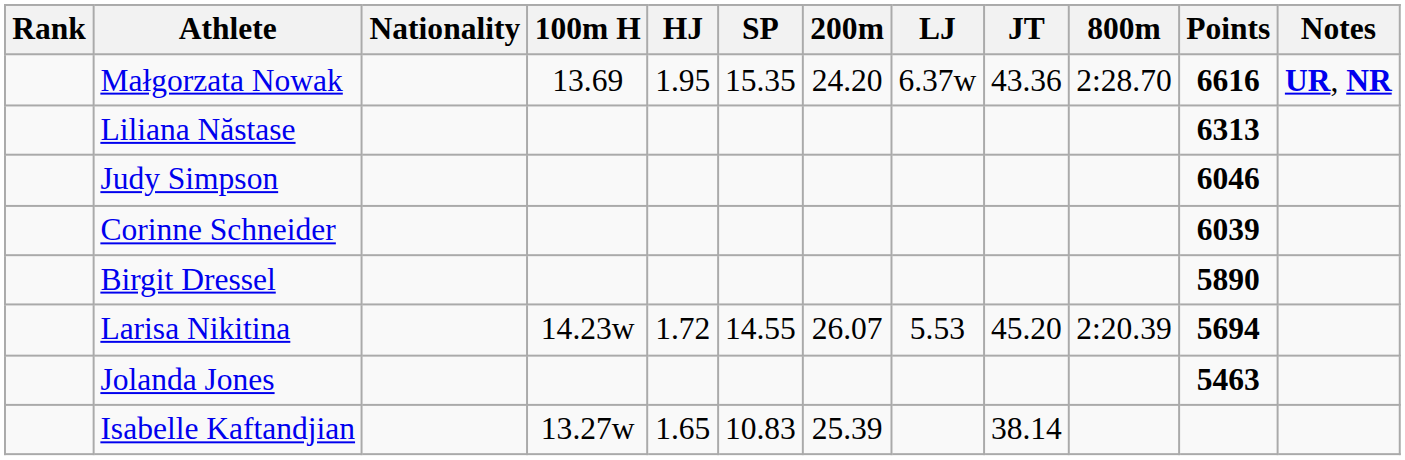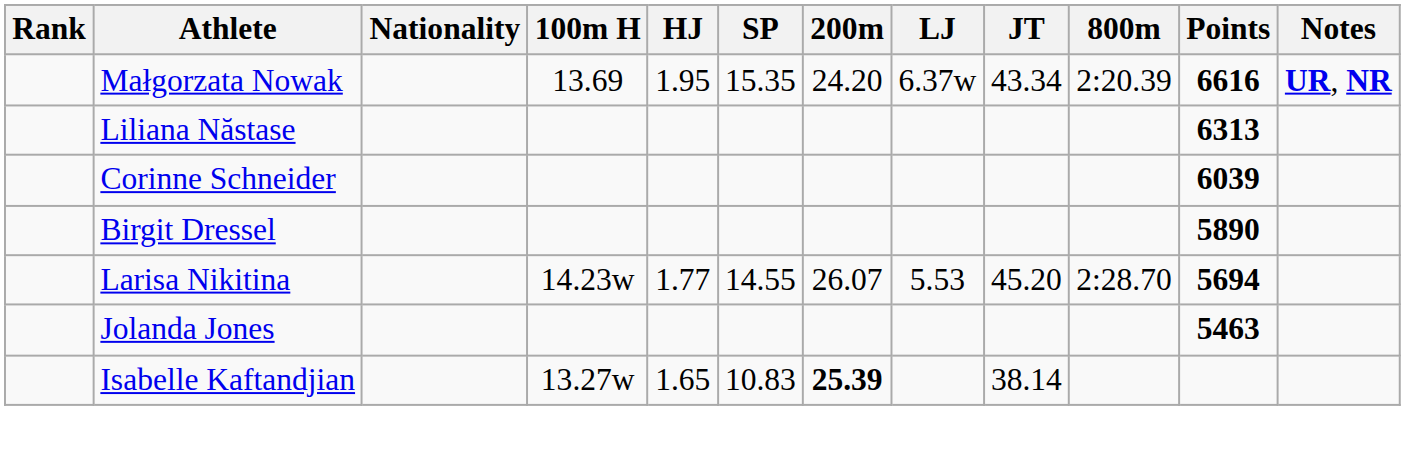 <table class="wikitable sortable" style="text-align:center">
 <tr>
 <th>Rank</th>
 <th>Athlete</th>
 <th>Nationality</th>
 <th>100m H</th>
 <th>HJ</th>
 <th>SP</th>
 <th>200m</th>
 <th>LJ</th>
 <th>JT</th>
 <th>800m</th>
 <th>Points</th>
 <th>Notes</th>
 </tr>
 <tr>
 <td></td>
 <td align=left><a href='#'>Małgorzata Nowak</a></td>
 <td align=left></td>
 <td>13.69</td>
 <td>1.95</td>
 <td>15.35</td>
 <td>24.20</td>
 <td>6.37w</td>
-<td>43.36</td>
-<td>2:28.70</td>
+<td>43.34</td>
+<td>2:20.39</td>
 <td><strong>6616</strong></td>
 <td><strong><a href='#'>UR</a></strong>, <strong><a href='#'>NR</a></strong></td>
 </tr>
 <tr>
 <td></td>
 <td align=left><a href='#'>Liliana Năstase</a></td>
 <td align=left></td>
 <td></td>
 <td></td>
 <td></td>
 <td></td>
 <td></td>
 <td></td>
 <td></td>
 <td><strong>6313</strong></td>
-<td></td>
-</tr>
-<tr>
-<td></td>
-<td align=left><a href='#'>Judy Simpson</a></td>
-<td align=left></td>
-<td></td>
-<td></td>
-<td></td>
-<td></td>
-<td></td>
-<td></td>
-<td></td>
-<td><strong>6046</strong></td>
 <td></td>
 </tr>
 <tr>
 <td></td>
 <td align=left><a href='#'>Corinne Schneider</a></td>
 <td align=left></td>
 <td></td>
 <td></td>
 <td></td>
 <td></td>
 <td></td>
 <td></td>
 <td></td>
 <td><strong>6039</strong></td>
 <td></td>
 </tr>
 <tr>
 <td></td>
 <td align=left><a href='#'>Birgit Dressel</a></td>
 <td align=left></td>
 <td></td>
 <td></td>
 <td></td>
 <td></td>
 <td></td>
 <td></td>
 <td></td>
 <td><strong>5890</strong></td>
 <td></td>
 </tr>
 <tr>
 <td></td>
 <td align=left><a href='#'>Larisa Nikitina</a></td>
 <td align=left></td>
 <td>14.23w</td>
-<td>1.72</td>
+<td>1.77</td>
 <td>14.55</td>
 <td>26.07</td>
 <td>5.53</td>
 <td>45.20</td>
-<td>2:20.39</td>
+<td>2:28.70</td>
 <td><strong>5694</strong></td>
 <td></td>
 </tr>
 <tr>
 <td></td>
 <td align=left><a href='#'>Jolanda Jones</a></td>
 <td align=left></td>
 <td></td>
 <td></td>
 <td></td>
 <td></td>
 <td></td>
 <td></td>
 <td></td>
 <td><strong>5463</strong></td>
 <td></td>
 </tr>
 <tr>
 <td></td>
 <td align=left><a href='#'>Isabelle Kaftandjian</a></td>
 <td align=left></td>
 <td>13.27w</td>
 <td>1.65</td>
 <td>10.83</td>
-<td>25.39</td>
+<td><strong>25.39</strong></td>
 <td></td>
 <td>38.14</td>
 <td></td>
 <td><strong></strong></td>
 <td></td>
 </tr>
 </table>
